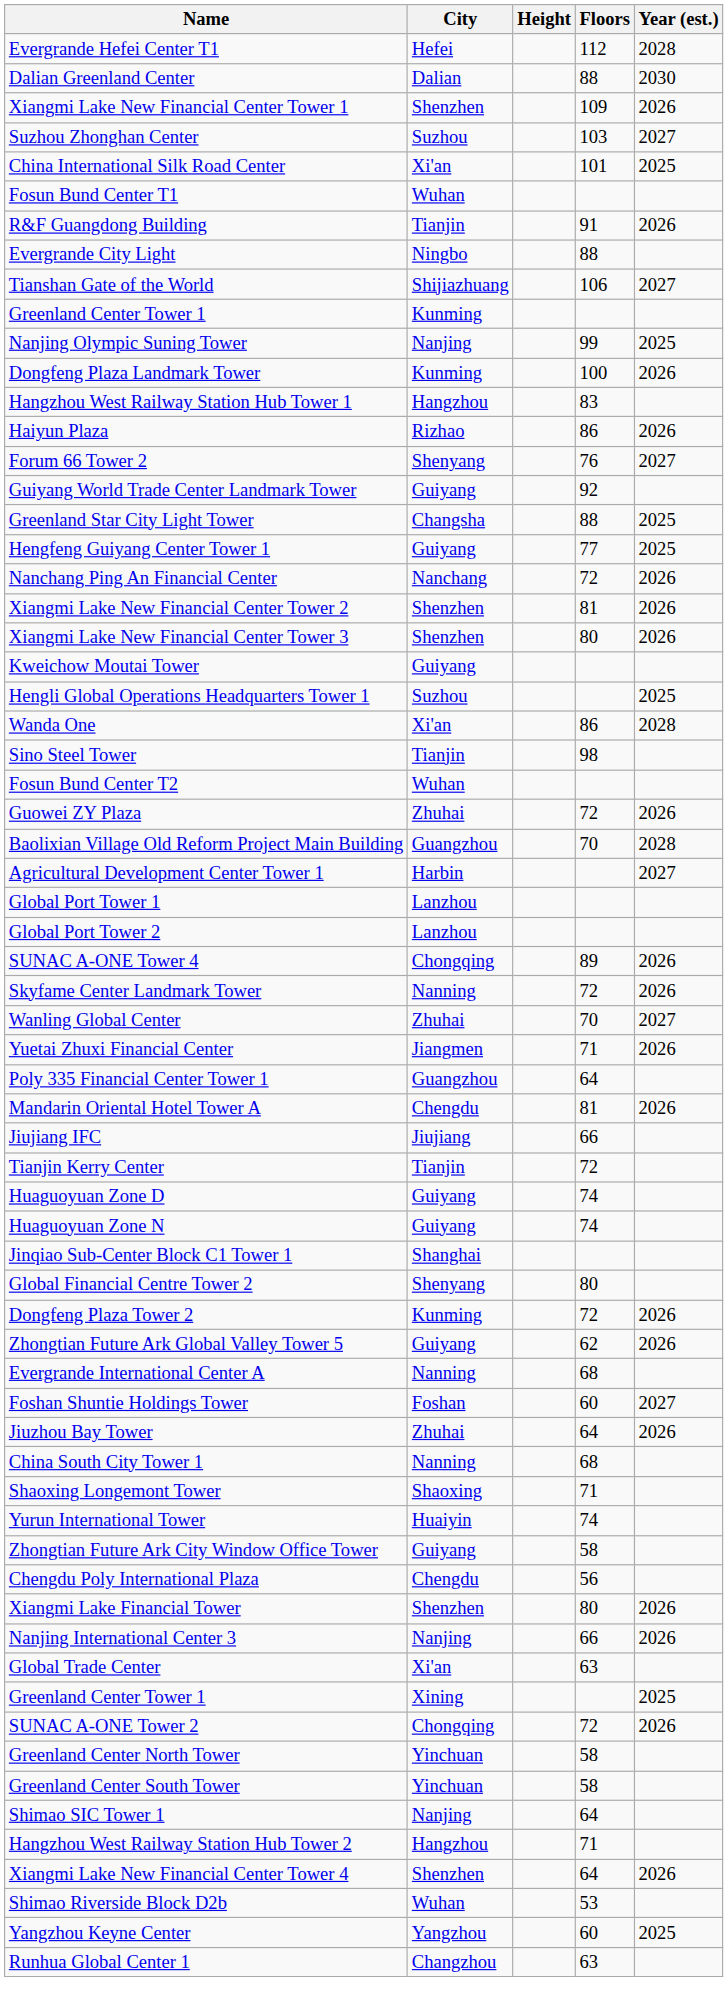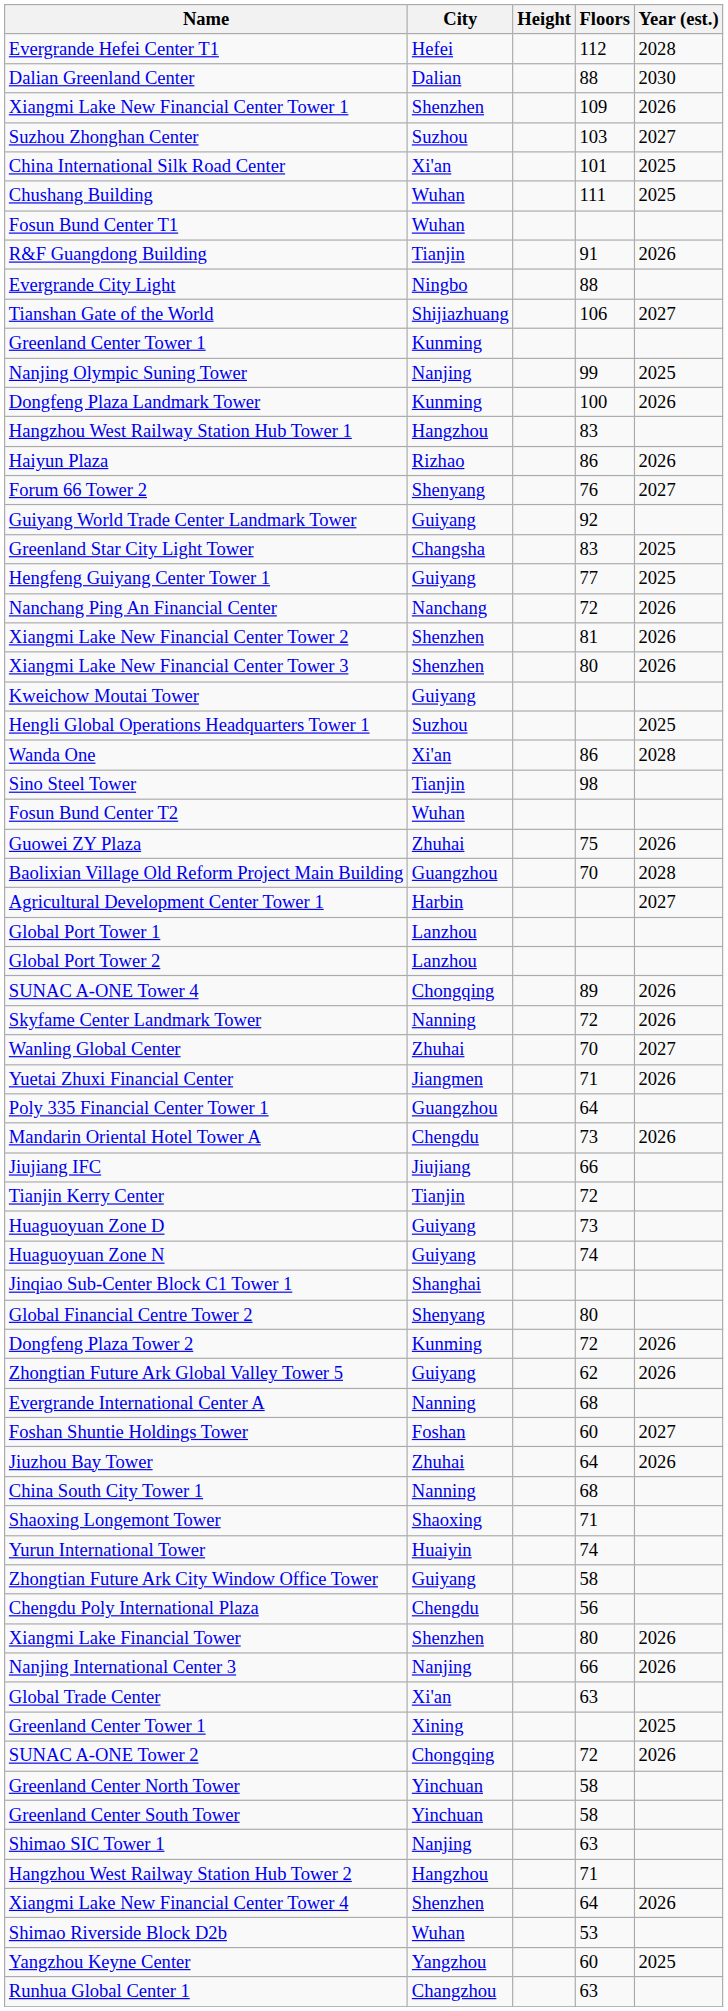 <table class="wikitable sortable">
 <tr>
 <th>Name</th>
 <th>City</th>
 <th>Height</th>
 <th>Floors</th>
 <th>Year (est.)</th>
 </tr>
 <tr>
 <td><a href='#'>Evergrande Hefei Center T1</a></td>
 <td><a href='#'>Hefei</a></td>
 <td></td>
 <td>112</td>
 <td>2028</td>
 </tr>
 <tr>
 <td><a href='#'>Dalian Greenland Center</a></td>
 <td><a href='#'>Dalian</a></td>
 <td></td>
 <td>88</td>
 <td>2030</td>
 </tr>
 <tr>
 <td><a href='#'>Xiangmi Lake New Financial Center Tower 1</a></td>
 <td><a href='#'>Shenzhen</a></td>
 <td></td>
 <td>109</td>
 <td>2026</td>
 </tr>
 <tr>
 <td><a href='#'>Suzhou Zhonghan Center</a></td>
 <td><a href='#'>Suzhou</a></td>
 <td></td>
 <td>103</td>
 <td>2027</td>
 </tr>
 <tr>
 <td><a href='#'>China International Silk Road Center</a></td>
 <td><a href='#'>Xi'an</a></td>
 <td></td>
 <td>101</td>
+<td>2025</td>
+</tr>
+<tr>
+<td><a href='#'>Chushang Building</a></td>
+<td><a href='#'>Wuhan</a></td>
+<td></td>
+<td>111</td>
 <td>2025</td>
 </tr>
 <tr>
 <td><a href='#'>Fosun Bund Center T1</a></td>
 <td><a href='#'>Wuhan</a></td>
 <td></td>
 <td></td>
 <td></td>
 </tr>
 <tr>
 <td><a href='#'>R&F Guangdong Building</a></td>
 <td><a href='#'>Tianjin</a></td>
 <td></td>
 <td>91</td>
 <td>2026</td>
 </tr>
 <tr>
 <td><a href='#'>Evergrande City Light</a></td>
 <td><a href='#'>Ningbo</a></td>
 <td></td>
 <td>88</td>
 <td></td>
 </tr>
 <tr>
 <td><a href='#'>Tianshan Gate of the World</a></td>
 <td><a href='#'>Shijiazhuang</a></td>
 <td></td>
 <td>106</td>
 <td>2027</td>
 </tr>
 <tr>
 <td><a href='#'>Greenland Center Tower 1</a></td>
 <td><a href='#'>Kunming</a></td>
 <td></td>
 <td></td>
 <td></td>
 </tr>
 <tr>
 <td><a href='#'>Nanjing Olympic Suning Tower</a></td>
 <td><a href='#'>Nanjing</a></td>
 <td></td>
 <td>99</td>
 <td>2025</td>
 </tr>
 <tr>
 <td><a href='#'>Dongfeng Plaza Landmark Tower</a></td>
 <td><a href='#'>Kunming</a></td>
 <td></td>
 <td>100</td>
 <td>2026</td>
 </tr>
 <tr>
 <td><a href='#'>Hangzhou West Railway Station Hub Tower 1</a></td>
 <td><a href='#'>Hangzhou</a></td>
 <td></td>
 <td>83</td>
 <td></td>
 </tr>
 <tr>
 <td><a href='#'>Haiyun Plaza</a></td>
 <td><a href='#'>Rizhao</a></td>
 <td></td>
 <td>86</td>
 <td>2026</td>
 </tr>
 <tr>
 <td><a href='#'>Forum 66 Tower 2</a></td>
 <td><a href='#'>Shenyang</a></td>
 <td></td>
 <td>76</td>
 <td>2027</td>
 </tr>
 <tr>
 <td><a href='#'>Guiyang World Trade Center Landmark Tower</a></td>
 <td><a href='#'>Guiyang</a></td>
 <td></td>
 <td>92</td>
 <td></td>
 </tr>
 <tr>
 <td><a href='#'>Greenland Star City Light Tower</a></td>
 <td><a href='#'>Changsha</a></td>
 <td></td>
-<td>88</td>
+<td>83</td>
 <td>2025</td>
 </tr>
 <tr>
 <td><a href='#'>Hengfeng Guiyang Center Tower 1</a></td>
 <td><a href='#'>Guiyang</a></td>
 <td></td>
 <td>77</td>
 <td>2025</td>
 </tr>
 <tr>
 <td><a href='#'>Nanchang Ping An Financial Center</a></td>
 <td><a href='#'>Nanchang</a></td>
 <td></td>
 <td>72</td>
 <td>2026</td>
 </tr>
 <tr>
 <td><a href='#'>Xiangmi Lake New Financial Center Tower 2</a></td>
 <td><a href='#'>Shenzhen</a></td>
 <td></td>
 <td>81</td>
 <td>2026</td>
 </tr>
 <tr>
 <td><a href='#'>Xiangmi Lake New Financial Center Tower 3</a></td>
 <td><a href='#'>Shenzhen</a></td>
 <td></td>
 <td>80</td>
 <td>2026</td>
 </tr>
 <tr>
 <td><a href='#'>Kweichow Moutai Tower</a></td>
 <td><a href='#'>Guiyang</a></td>
 <td></td>
 <td></td>
 <td></td>
 </tr>
 <tr>
 <td><a href='#'>Hengli Global Operations Headquarters Tower 1</a></td>
 <td><a href='#'>Suzhou</a></td>
 <td></td>
 <td></td>
 <td>2025</td>
 </tr>
 <tr>
 <td><a href='#'>Wanda One</a></td>
 <td><a href='#'>Xi'an</a></td>
 <td></td>
 <td>86</td>
 <td>2028</td>
 </tr>
 <tr>
 <td><a href='#'>Sino Steel Tower</a></td>
 <td><a href='#'>Tianjin</a></td>
 <td></td>
 <td>98</td>
 <td></td>
 </tr>
 <tr>
 <td><a href='#'>Fosun Bund Center T2</a></td>
 <td><a href='#'>Wuhan</a></td>
 <td></td>
 <td></td>
 <td></td>
 </tr>
 <tr>
 <td><a href='#'>Guowei ZY Plaza</a></td>
 <td><a href='#'>Zhuhai</a></td>
 <td></td>
-<td>72</td>
+<td>75</td>
 <td>2026</td>
 </tr>
 <tr>
 <td><a href='#'>Baolixian Village Old Reform Project Main Building</a></td>
 <td><a href='#'>Guangzhou</a></td>
 <td></td>
 <td>70</td>
 <td>2028</td>
 </tr>
 <tr>
 <td><a href='#'>Agricultural Development Center Tower 1</a></td>
 <td><a href='#'>Harbin</a></td>
 <td></td>
 <td></td>
 <td>2027</td>
 </tr>
 <tr>
 <td><a href='#'>Global Port Tower 1</a></td>
 <td><a href='#'>Lanzhou</a></td>
 <td></td>
 <td></td>
 <td></td>
 </tr>
 <tr>
 <td><a href='#'>Global Port Tower 2</a></td>
 <td><a href='#'>Lanzhou</a></td>
 <td></td>
 <td></td>
 <td></td>
 </tr>
 <tr>
 <td><a href='#'>SUNAC A-ONE Tower 4</a></td>
 <td><a href='#'>Chongqing</a></td>
 <td></td>
 <td>89</td>
 <td>2026</td>
 </tr>
 <tr>
 <td><a href='#'>Skyfame Center Landmark Tower</a></td>
 <td><a href='#'>Nanning</a></td>
 <td></td>
 <td>72</td>
 <td>2026</td>
 </tr>
 <tr>
 <td><a href='#'>Wanling Global Center</a></td>
 <td><a href='#'>Zhuhai</a></td>
 <td></td>
 <td>70</td>
 <td>2027</td>
 </tr>
 <tr>
 <td><a href='#'>Yuetai Zhuxi Financial Center</a></td>
 <td><a href='#'>Jiangmen</a></td>
 <td></td>
 <td>71</td>
 <td>2026</td>
 </tr>
 <tr>
 <td><a href='#'>Poly 335 Financial Center Tower 1</a></td>
 <td><a href='#'>Guangzhou</a></td>
 <td></td>
 <td>64</td>
 <td></td>
 </tr>
 <tr>
 <td><a href='#'>Mandarin Oriental Hotel Tower A</a></td>
 <td><a href='#'>Chengdu</a></td>
 <td></td>
-<td>81</td>
+<td>73</td>
 <td>2026</td>
 </tr>
 <tr>
 <td><a href='#'>Jiujiang IFC</a></td>
 <td><a href='#'>Jiujiang</a></td>
 <td></td>
 <td>66</td>
 <td></td>
 </tr>
 <tr>
 <td><a href='#'>Tianjin Kerry Center</a></td>
 <td><a href='#'>Tianjin</a></td>
 <td></td>
 <td>72</td>
 <td></td>
 </tr>
 <tr>
 <td><a href='#'>Huaguoyuan Zone D</a></td>
 <td><a href='#'>Guiyang</a></td>
 <td></td>
-<td>74</td>
+<td>73</td>
 <td></td>
 </tr>
 <tr>
 <td><a href='#'>Huaguoyuan Zone N</a></td>
 <td><a href='#'>Guiyang</a></td>
 <td></td>
 <td>74</td>
 <td></td>
 </tr>
 <tr>
 <td><a href='#'>Jinqiao Sub-Center Block C1 Tower 1</a></td>
 <td><a href='#'>Shanghai</a></td>
 <td></td>
 <td></td>
 <td></td>
 </tr>
 <tr>
 <td><a href='#'>Global Financial Centre Tower 2</a></td>
 <td><a href='#'>Shenyang</a></td>
 <td></td>
 <td>80</td>
 <td></td>
 </tr>
 <tr>
 <td><a href='#'>Dongfeng Plaza Tower 2</a></td>
 <td><a href='#'>Kunming</a></td>
 <td></td>
 <td>72</td>
 <td>2026</td>
 </tr>
 <tr>
 <td><a href='#'>Zhongtian Future Ark Global Valley Tower 5</a></td>
 <td><a href='#'>Guiyang</a></td>
 <td></td>
 <td>62</td>
 <td>2026</td>
 </tr>
 <tr>
 <td><a href='#'>Evergrande International Center A</a></td>
 <td><a href='#'>Nanning</a></td>
 <td></td>
 <td>68</td>
 <td></td>
 </tr>
 <tr>
 <td><a href='#'>Foshan Shuntie Holdings Tower</a></td>
 <td><a href='#'>Foshan</a></td>
 <td></td>
 <td>60</td>
 <td>2027</td>
 </tr>
 <tr>
 <td><a href='#'>Jiuzhou Bay Tower</a></td>
 <td><a href='#'>Zhuhai</a></td>
 <td></td>
 <td>64</td>
 <td>2026</td>
 </tr>
 <tr>
 <td><a href='#'>China South City Tower 1</a></td>
 <td><a href='#'>Nanning</a></td>
 <td></td>
 <td>68</td>
 <td></td>
 </tr>
 <tr>
 <td><a href='#'>Shaoxing Longemont Tower</a></td>
 <td><a href='#'>Shaoxing</a></td>
 <td></td>
 <td>71</td>
 <td></td>
 </tr>
 <tr>
 <td><a href='#'>Yurun International Tower</a></td>
 <td><a href='#'>Huaiyin</a></td>
 <td></td>
 <td>74</td>
 <td></td>
 </tr>
 <tr>
 <td><a href='#'>Zhongtian Future Ark City Window Office Tower</a></td>
 <td><a href='#'>Guiyang</a></td>
 <td></td>
 <td>58</td>
 <td></td>
 </tr>
 <tr>
 <td><a href='#'>Chengdu Poly International Plaza</a></td>
 <td><a href='#'>Chengdu</a></td>
 <td></td>
 <td>56</td>
 <td></td>
 </tr>
 <tr>
 <td><a href='#'>Xiangmi Lake Financial Tower</a></td>
 <td><a href='#'>Shenzhen</a></td>
 <td></td>
 <td>80</td>
 <td>2026</td>
 </tr>
 <tr>
 <td><a href='#'>Nanjing International Center 3</a></td>
 <td><a href='#'>Nanjing</a></td>
 <td></td>
 <td>66</td>
 <td>2026</td>
 </tr>
 <tr>
 <td><a href='#'>Global Trade Center</a></td>
 <td><a href='#'>Xi'an</a></td>
 <td></td>
 <td>63</td>
 <td></td>
 </tr>
 <tr>
 <td><a href='#'>Greenland Center Tower 1</a></td>
 <td><a href='#'>Xining</a></td>
 <td></td>
 <td></td>
 <td>2025</td>
 </tr>
 <tr>
 <td><a href='#'>SUNAC A-ONE Tower 2</a></td>
 <td><a href='#'>Chongqing</a></td>
 <td></td>
 <td>72</td>
 <td>2026</td>
 </tr>
 <tr>
 <td><a href='#'>Greenland Center North Tower</a></td>
 <td><a href='#'>Yinchuan</a></td>
 <td></td>
 <td>58</td>
 <td></td>
 </tr>
 <tr>
 <td><a href='#'>Greenland Center South Tower</a></td>
 <td><a href='#'>Yinchuan</a></td>
 <td></td>
 <td>58</td>
 <td></td>
 </tr>
 <tr>
 <td><a href='#'>Shimao SIC Tower 1</a></td>
 <td><a href='#'>Nanjing</a></td>
 <td></td>
-<td>64</td>
+<td>63</td>
 <td></td>
 </tr>
 <tr>
 <td><a href='#'>Hangzhou West Railway Station Hub Tower 2</a></td>
 <td><a href='#'>Hangzhou</a></td>
 <td></td>
 <td>71</td>
 <td></td>
 </tr>
 <tr>
 <td><a href='#'>Xiangmi Lake New Financial Center Tower 4</a></td>
 <td><a href='#'>Shenzhen</a></td>
 <td></td>
 <td>64</td>
 <td>2026</td>
 </tr>
 <tr>
 <td><a href='#'>Shimao Riverside Block D2b</a></td>
 <td><a href='#'>Wuhan</a></td>
 <td></td>
 <td>53</td>
 <td></td>
 </tr>
 <tr>
 <td><a href='#'>Yangzhou Keyne Center</a></td>
 <td><a href='#'>Yangzhou</a></td>
 <td></td>
 <td>60</td>
 <td>2025</td>
 </tr>
 <tr>
 <td><a href='#'>Runhua Global Center 1</a></td>
 <td><a href='#'>Changzhou</a></td>
 <td></td>
 <td>63</td>
 <td></td>
 </tr>
 </table>
